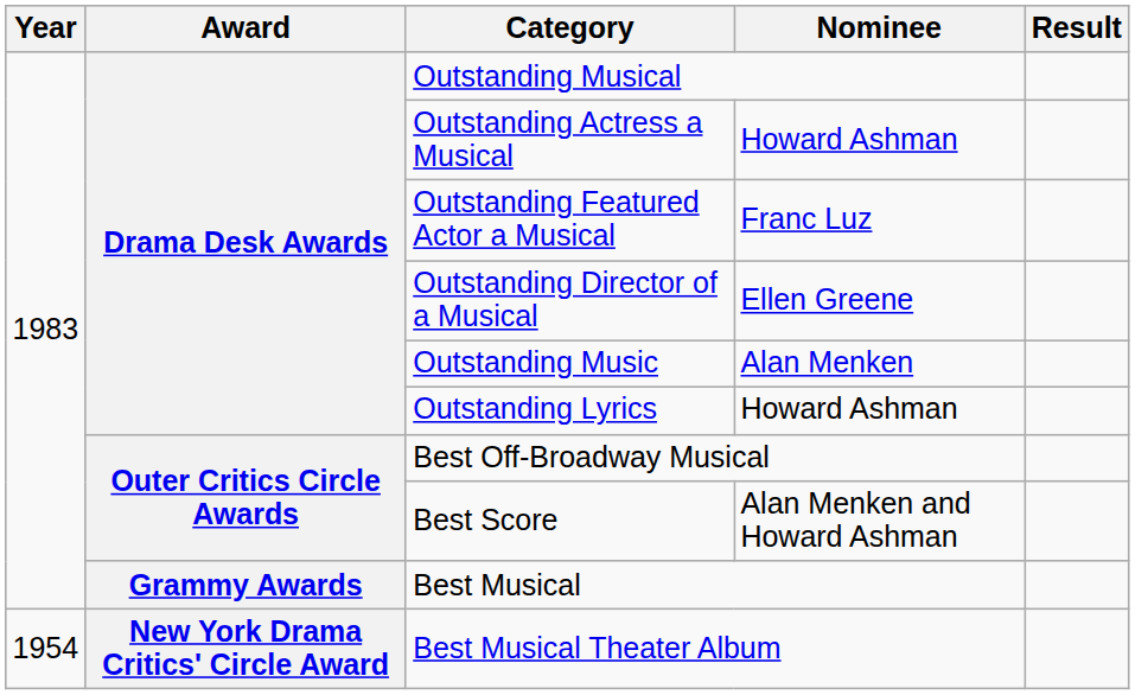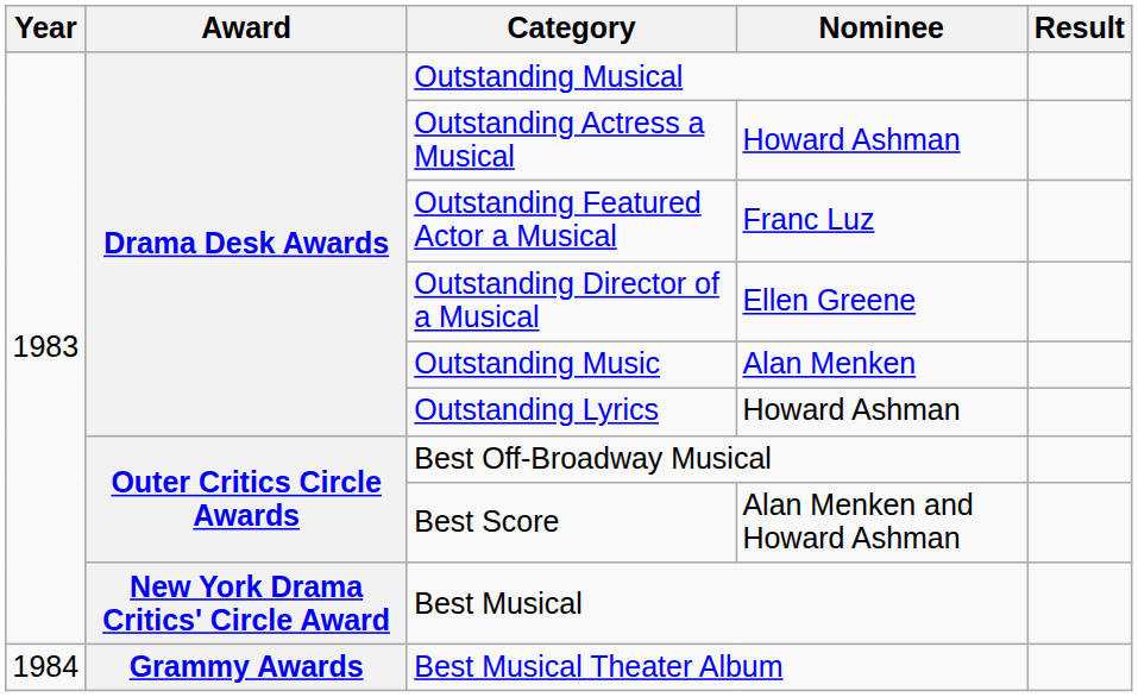 <table class="wikitable">
 <tr>
 <th scope="col">Year</th>
 <th scope="col">Award</th>
 <th scope="col">Category</th>
 <th scope="col">Nominee</th>
 <th scope="col">Result</th>
 </tr>
 <tr>
 <td rowspan="9">1983</td>
 <th scope="row" rowspan="6"><a href='#'>Drama Desk Awards</a></th>
 <td colspan="2"><a href='#'>Outstanding Musical</a></td>
 <td></td>
 </tr>
 <tr>
 <td><a href='#'>Outstanding Actress a Musical</a></td>
 <td><a href='#'>Howard Ashman</a></td>
 <td></td>
 </tr>
 <tr>
 <td><a href='#'>Outstanding Featured Actor a Musical</a></td>
 <td><a href='#'>Franc Luz</a></td>
 <td></td>
 </tr>
 <tr>
 <td><a href='#'>Outstanding Director of a Musical</a></td>
 <td><a href='#'>Ellen Greene</a></td>
 <td></td>
 </tr>
 <tr>
 <td><a href='#'>Outstanding Music</a></td>
 <td><a href='#'>Alan Menken</a></td>
 <td></td>
 </tr>
 <tr>
 <td><a href='#'>Outstanding Lyrics</a></td>
 <td>Howard Ashman</td>
 <td></td>
 </tr>
 <tr>
 <th scope="row" rowspan="2"><a href='#'>Outer Critics Circle Awards</a></th>
 <td colspan="2">Best Off-Broadway Musical</td>
 <td></td>
 </tr>
 <tr>
 <td>Best Score</td>
 <td>Alan Menken and Howard Ashman</td>
 <td></td>
 </tr>
 <tr>
-<th scope="row"><a href='#'>Grammy Awards</a></th>
+<th scope="row"><a href='#'>New York Drama Critics' Circle Award</a></th>
 <td colspan="2">Best Musical</td>
 <td></td>
 </tr>
 <tr>
-<td>1954</td>
-<th scope="row"><a href='#'>New York Drama Critics' Circle Award</a></th>
+<td>1984</td>
+<th scope="row"><a href='#'>Grammy Awards</a></th>
 <td colspan="2"><a href='#'>Best Musical Theater Album</a></td>
 <td></td>
 </tr>
 </table>
